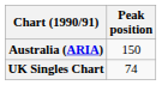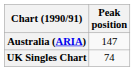 <table class="wikitable sortable plainrowheaders">
 <tr>
 <th>Chart (1990/91)</th>
 <th>Peak<br>position</th>
 </tr>
 <tr>
 <th scope="row">Australia (<a href='#'>ARIA</a>)</th>
-<td style="text-align:center;">150</td>
+<td style="text-align:center;">147</td>
 </tr>
 <tr>
 <th scope="row">UK Singles Chart</th>
 <td style="text-align:center;">74</td>
 </tr>
 </table>
